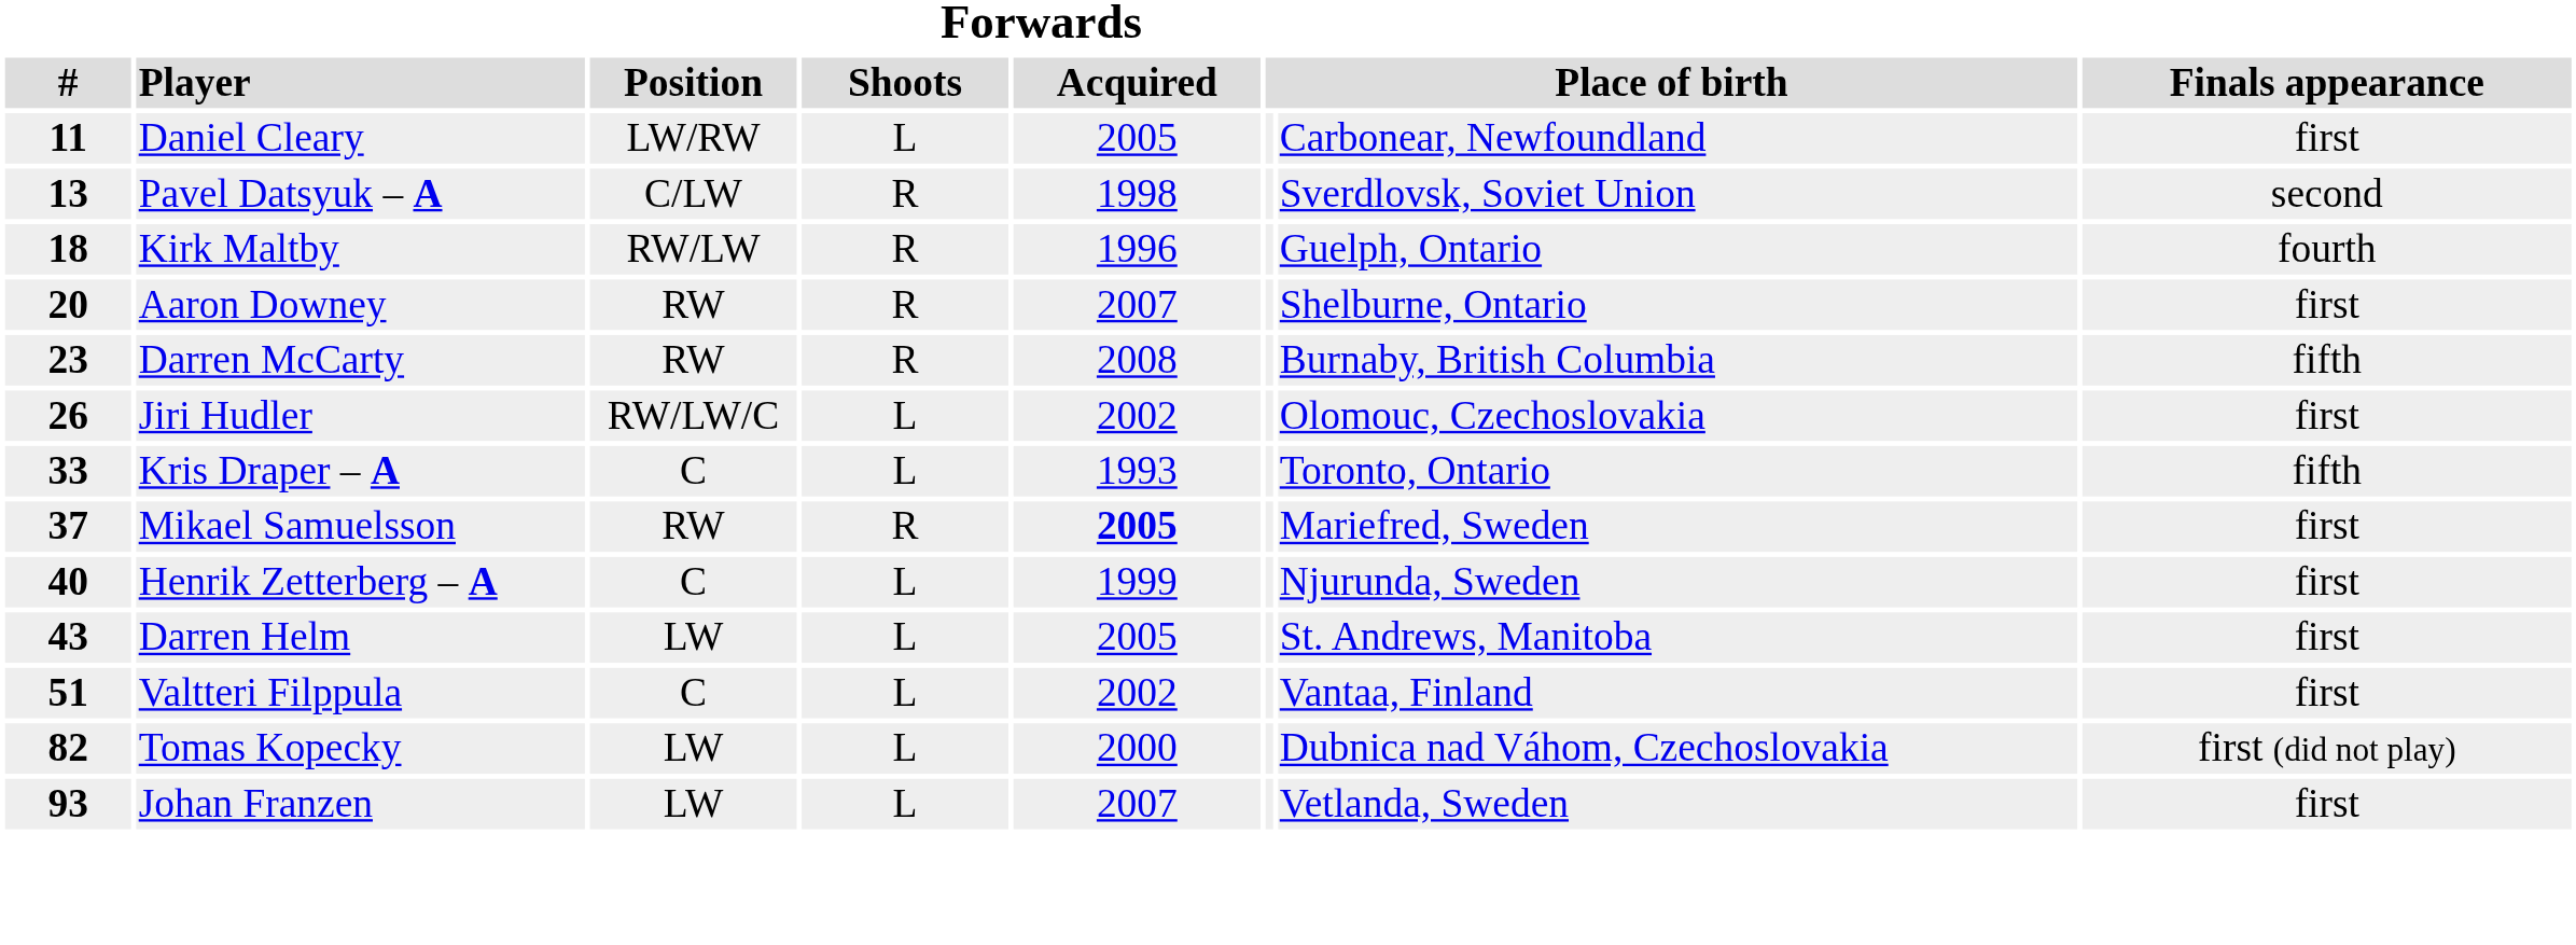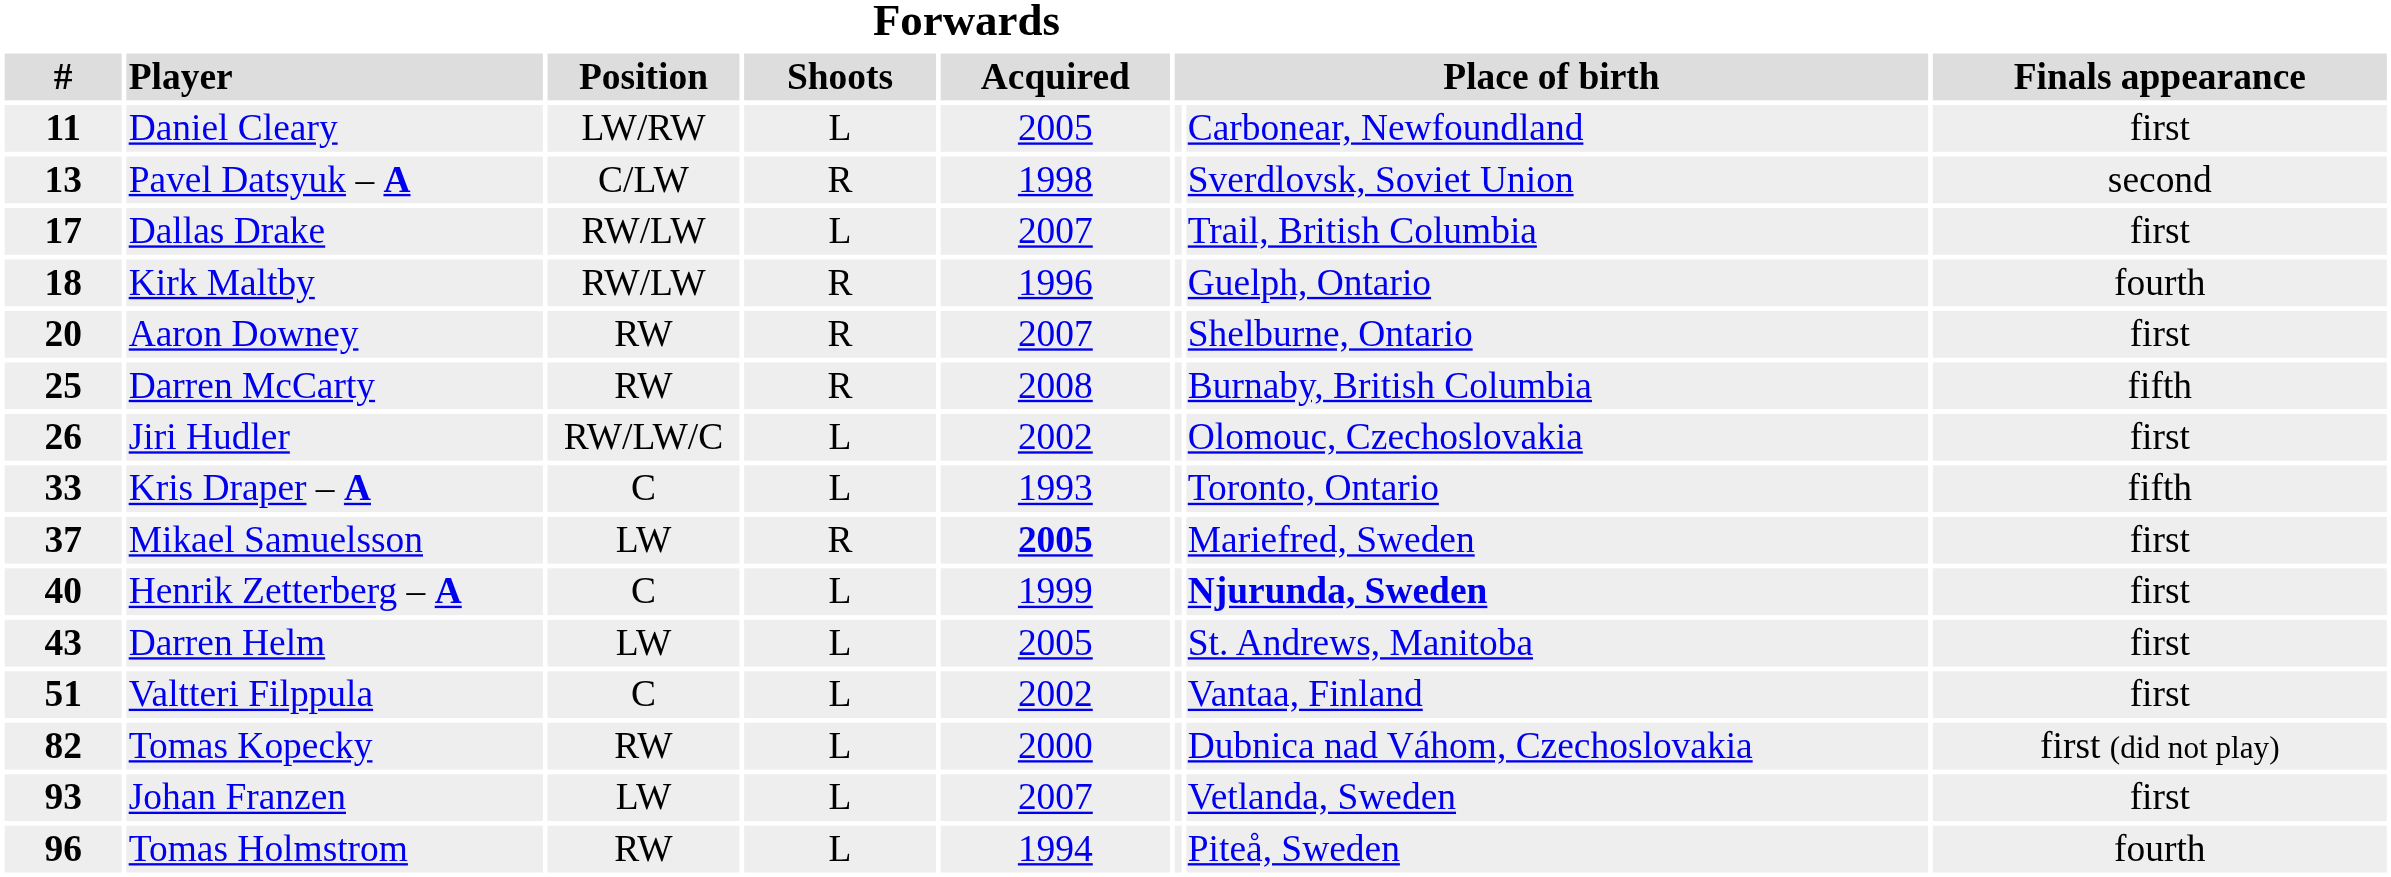 <table style="text-align:center;">
 <tr>
 <th colspan="7"><big>Forwards</big></th>
 </tr>
 <tr style="background:#dddddd;">
 <th style="width:3em">#</th>
 <th style="width:11em; text-align:left">Player</th>
 <th style="width:5em">Position</th>
 <th style="width:5em">Shoots</th>
 <th style="width:6em">Acquired</th>
 <th style="width:20em" colspan="2">Place of birth</th>
 <th style="width:12em">Finals appearance</th>
 </tr>
 <tr style="background:#eeeeee;">
 <td><strong>11</strong></td>
 <td align="left"><a href='#'>Daniel Cleary</a></td>
 <td>LW/RW</td>
 <td>L</td>
 <td><a href='#'>2005</a></td>
 <td></td>
 <td align="left"><a href='#'>Carbonear, Newfoundland</a></td>
 <td>first</td>
 </tr>
 <tr style="background:#eeeeee;">
 <td><strong>13</strong></td>
 <td align="left"><a href='#'>Pavel Datsyuk</a> – <strong><a href='#'>A</a></strong></td>
 <td>C/LW</td>
 <td>R</td>
 <td><a href='#'>1998</a></td>
 <td></td>
 <td align="left"><a href='#'>Sverdlovsk, Soviet Union</a></td>
 <td>second </td>
 </tr>
 <tr style="background:#eeeeee;">
+<td><strong>17</strong></td>
+<td align="left"><a href='#'>Dallas Drake</a></td>
+<td>RW/LW</td>
+<td>L</td>
+<td><a href='#'>2007</a></td>
+<td></td>
+<td align="left"><a href='#'>Trail, British Columbia</a></td>
+<td>first</td>
+</tr>
+<tr style="background:#eeeeee;">
 <td><strong>18</strong></td>
 <td align="left"><a href='#'>Kirk Maltby</a></td>
 <td>RW/LW</td>
 <td>R</td>
 <td><a href='#'>1996</a></td>
 <td></td>
 <td align="left"><a href='#'>Guelph, Ontario</a></td>
 <td>fourth </td>
 </tr>
 <tr style="background:#eeeeee;">
 <td><strong>20</strong></td>
 <td align="left"><a href='#'>Aaron Downey</a></td>
 <td>RW</td>
 <td>R</td>
 <td><a href='#'>2007</a></td>
 <td></td>
 <td align="left"><a href='#'>Shelburne, Ontario</a></td>
 <td>first </td>
 </tr>
 <tr style="background:#eeeeee;">
-<td><strong>23</strong></td>
+<td><strong>25</strong></td>
 <td align="left"><a href='#'>Darren McCarty</a></td>
 <td>RW</td>
 <td>R</td>
 <td><a href='#'>2008</a></td>
 <td></td>
 <td align="left"><a href='#'>Burnaby, British Columbia</a></td>
 <td>fifth </td>
 </tr>
 <tr style="background:#eeeeee;">
 <td><strong>26</strong></td>
 <td align="left"><a href='#'>Jiri Hudler</a></td>
 <td>RW/LW/C</td>
 <td>L</td>
 <td><a href='#'>2002</a></td>
 <td></td>
 <td align="left"><a href='#'>Olomouc, Czechoslovakia</a></td>
 <td>first</td>
 </tr>
 <tr style="background:#eeeeee;">
 <td><strong>33</strong></td>
 <td align="left"><a href='#'>Kris Draper</a> – <strong><a href='#'>A</a></strong></td>
 <td>C</td>
 <td>L</td>
 <td><a href='#'>1993</a></td>
 <td></td>
 <td align="left"><a href='#'>Toronto, Ontario</a></td>
 <td>fifth </td>
 </tr>
 <tr style="background:#eeeeee;">
 <td><strong>37</strong></td>
 <td align="left"><a href='#'>Mikael Samuelsson</a></td>
-<td>RW</td>
+<td>LW</td>
 <td>R</td>
 <td><strong><a href='#'>2005</a></strong></td>
 <td></td>
 <td align="left"><a href='#'>Mariefred, Sweden</a></td>
 <td>first</td>
 </tr>
 <tr style="background:#eeeeee;">
 <td><strong>40</strong></td>
 <td align="left"><a href='#'>Henrik Zetterberg</a> – <strong><a href='#'>A</a></strong></td>
 <td>C</td>
 <td>L</td>
 <td><a href='#'>1999</a></td>
 <td></td>
-<td align="left"><a href='#'>Njurunda, Sweden</a></td>
+<td align="left"><strong><a href='#'>Njurunda, Sweden</a></strong></td>
 <td>first</td>
 </tr>
 <tr style="background:#eeeeee;">
 <td><strong>43</strong></td>
 <td align="left"><a href='#'>Darren Helm</a></td>
 <td>LW</td>
 <td>L</td>
 <td><a href='#'>2005</a></td>
 <td></td>
 <td align="left"><a href='#'>St. Andrews, Manitoba</a></td>
 <td>first</td>
 </tr>
 <tr style="background:#eeeeee;">
 <td><strong>51</strong></td>
 <td align="left"><a href='#'>Valtteri Filppula</a></td>
 <td>C</td>
 <td>L</td>
 <td><a href='#'>2002</a></td>
 <td></td>
 <td align="left"><a href='#'>Vantaa, Finland</a></td>
 <td>first</td>
 </tr>
 <tr style="background:#eeeeee;">
 <td><strong>82</strong></td>
 <td align="left"><a href='#'>Tomas Kopecky</a></td>
-<td>LW</td>
+<td>RW</td>
 <td>L</td>
 <td><a href='#'>2000</a></td>
 <td></td>
 <td align="left"><a href='#'>Dubnica nad Váhom, Czechoslovakia</a></td>
 <td>first <small>(did not play)</small></td>
 </tr>
 <tr style="background:#eeeeee;">
 <td><strong>93</strong></td>
 <td align="left"><a href='#'>Johan Franzen</a></td>
 <td>LW</td>
 <td>L</td>
 <td><a href='#'>2007</a></td>
 <td></td>
 <td align="left"><a href='#'>Vetlanda, Sweden</a></td>
 <td>first</td>
 </tr>
+<tr style="background:#eeeeee;">
+<td><strong>96</strong></td>
+<td align="left"><a href='#'>Tomas Holmstrom</a></td>
+<td>RW</td>
+<td>L</td>
+<td><a href='#'>1994</a></td>
+<td></td>
+<td align="left"><a href='#'>Piteå, Sweden</a></td>
+<td>fourth </td>
+</tr>
 </table>
